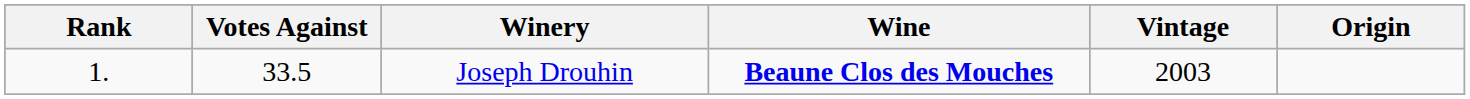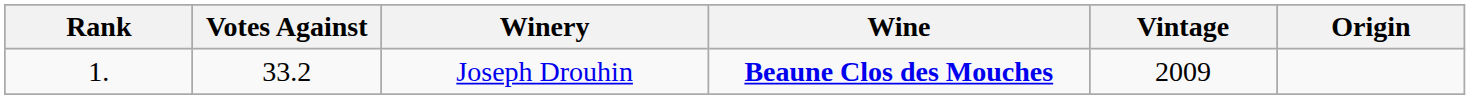 <table class="wikitable sortable" style="text-align:center">
 <tr>
 <th width=100>Rank</th>
 <th width=100>Votes Against</th>
 <th width=180>Winery</th>
 <th width=210>Wine</th>
 <th width=100>Vintage</th>
 <th width=100>Origin</th>
 </tr>
 <tr>
 <td>1.</td>
-<td>33.5</td>
+<td>33.2</td>
 <td><a href='#'>Joseph Drouhin</a></td>
 <td><strong><a href='#'>Beaune Clos des Mouches</a></strong></td>
-<td>2003</td>
+<td>2009</td>
 <td></td>
 </tr>
 </table>
